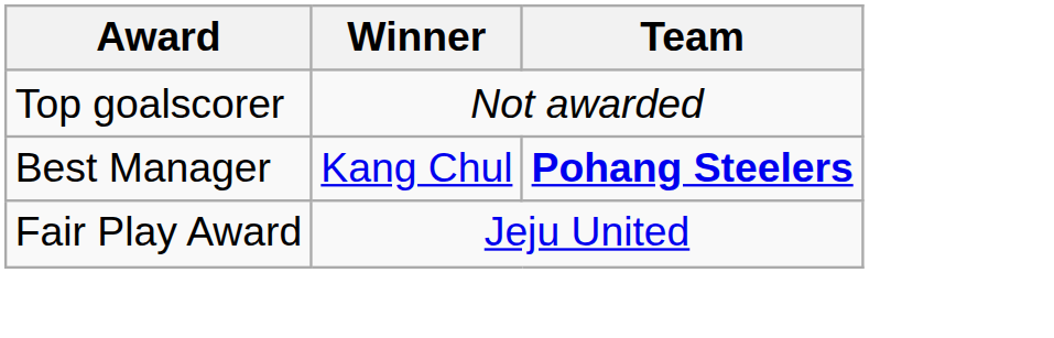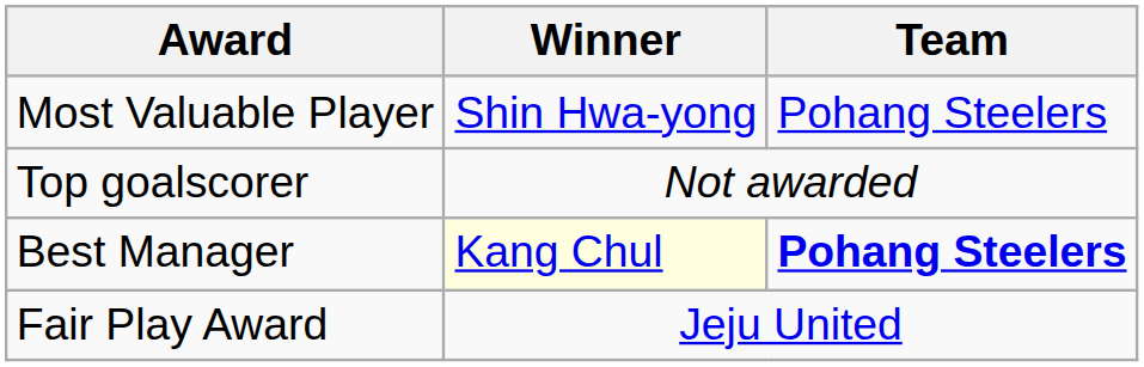 <table class="wikitable">
 <tr>
 <th>Award</th>
 <th>Winner</th>
 <th>Team</th>
 </tr>
 <tr>
+<td>Most Valuable Player</td>
+<td> <a href='#'>Shin Hwa-yong</a></td>
+<td><a href='#'>Pohang Steelers</a></td>
+</tr>
+<tr>
 <td>Top goalscorer</td>
 <td colspan="2" align="center"><em>Not awarded</em></td>
 </tr>
 <tr>
 <td>Best Manager</td>
-<td> <a href='#'>Kang Chul</a></td>
+<td style="background: lightyellow;"> <a href='#'>Kang Chul</a></td>
 <td><strong><a href='#'>Pohang Steelers</a></strong></td>
 </tr>
 <tr>
 <td>Fair Play Award</td>
 <td colspan="2" align="center"><a href='#'>Jeju United</a></td>
 </tr>
 </table>
